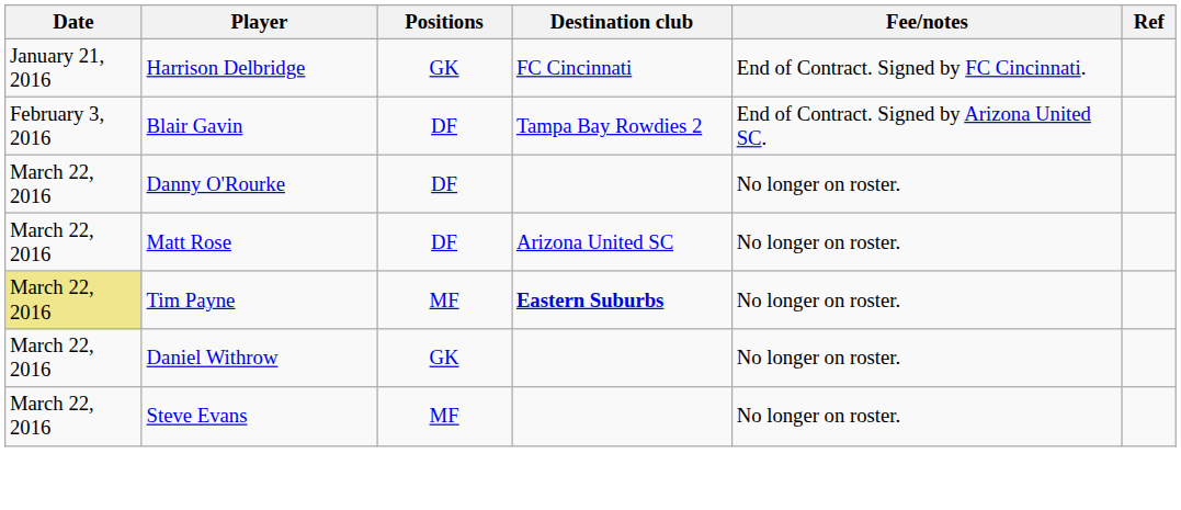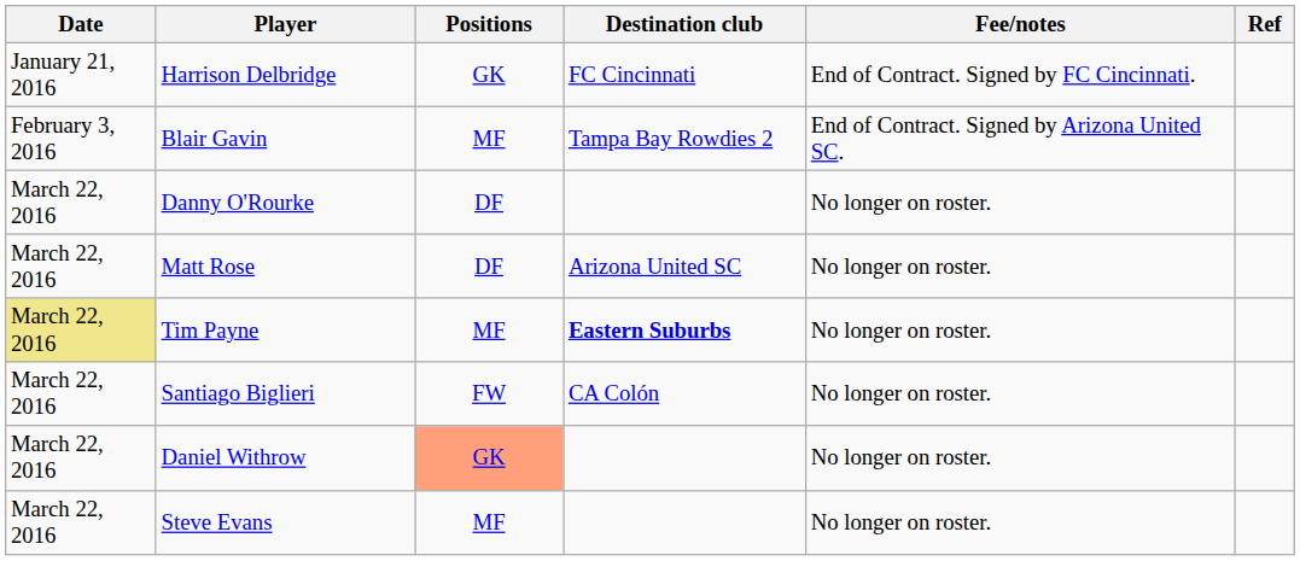 <table class="wikitable" style="text-align:left; font-size:95%;">
 <tr>
 <th style="width:125px;">Date</th>
 <th style="width:250px;">Player</th>
 <th style="width:120px;">Positions</th>
 <th style="width:220px;">Destination club</th>
 <th style="width:450px;">Fee/notes</th>
 <th style="width:40px;">Ref</th>
 </tr>
 <tr>
 <td>January 21, 2016</td>
 <td> <a href='#'>Harrison Delbridge</a></td>
 <td style="text-align:center;"><a href='#'>GK</a></td>
 <td> <a href='#'>FC Cincinnati</a></td>
 <td>End of Contract.  Signed by <a href='#'>FC Cincinnati</a>.</td>
 <td></td>
 </tr>
 <tr>
 <td>February 3, 2016</td>
 <td> <a href='#'>Blair Gavin</a></td>
-<td style="text-align:center;"><a href='#'>DF</a></td>
+<td style="text-align:center;"><a href='#'>MF</a></td>
 <td> <a href='#'>Tampa Bay Rowdies 2</a></td>
 <td>End of Contract.  Signed by <a href='#'>Arizona United SC</a>.</td>
 <td></td>
 </tr>
 <tr>
 <td>March 22, 2016</td>
 <td> <a href='#'>Danny O'Rourke</a></td>
 <td style="text-align:center;"><a href='#'>DF</a></td>
 <td></td>
 <td>No longer on roster.</td>
 <td></td>
 </tr>
 <tr>
 <td>March 22, 2016</td>
 <td> <a href='#'>Matt Rose</a></td>
 <td style="text-align:center;"><a href='#'>DF</a></td>
 <td> <a href='#'>Arizona United SC</a></td>
 <td>No longer on roster.</td>
 <td></td>
 </tr>
 <tr>
 <td style="background: khaki;">March 22, 2016</td>
 <td> <a href='#'>Tim Payne</a></td>
 <td style="text-align:center;"><a href='#'>MF</a></td>
 <td><strong> <a href='#'>Eastern Suburbs</a></strong></td>
 <td>No longer on roster.</td>
 <td></td>
 </tr>
 <tr>
 <td>March 22, 2016</td>
+<td> <a href='#'>Santiago Biglieri</a></td>
+<td style="text-align:center;"><a href='#'>FW</a></td>
+<td> <a href='#'>CA Colón</a></td>
+<td>No longer on roster.</td>
+<td></td>
+</tr>
+<tr>
+<td>March 22, 2016</td>
 <td> <a href='#'>Daniel Withrow</a></td>
-<td style="text-align:center;"><a href='#'>GK</a></td>
+<td style="background: lightsalmon; text-align:center;"><a href='#'>GK</a></td>
 <td></td>
 <td>No longer on roster.</td>
 <td></td>
 </tr>
 <tr>
 <td>March 22, 2016</td>
 <td> <a href='#'>Steve Evans</a></td>
 <td style="text-align:center;"><a href='#'>MF</a></td>
 <td></td>
 <td>No longer on roster.</td>
 <td></td>
 </tr>
 </table>
